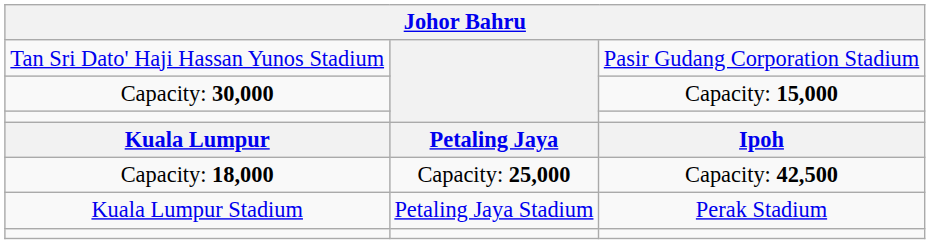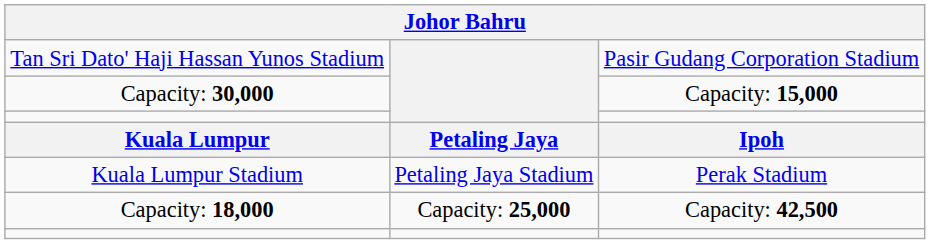 <table class="wikitable" style="text-align:center;margin:1em auto;">
 <tr>
 <th colspan="3"><strong><a href='#'>Johor Bahru</a></strong></th>
 </tr>
 <tr>
 <td><a href='#'>Tan Sri Dato' Haji Hassan Yunos Stadium</a></td>
 <th rowspan="3" text-align="center"></th>
 <td><a href='#'>Pasir Gudang Corporation Stadium</a></td>
 </tr>
 <tr>
 <td>Capacity: <strong>30,000</strong></td>
 <td>Capacity: <strong>15,000</strong></td>
 </tr>
 <tr>
 <td></td>
 <td></td>
 </tr>
 <tr>
 <th><strong><a href='#'>Kuala Lumpur</a></strong></th>
 <th><strong><a href='#'>Petaling Jaya</a></strong></th>
 <th><strong><a href='#'>Ipoh</a></strong></th>
 </tr>
 <tr>
+<td><a href='#'>Kuala Lumpur Stadium</a></td>
+<td><a href='#'>Petaling Jaya Stadium</a></td>
+<td><a href='#'>Perak Stadium</a></td>
+</tr>
+<tr>
 <td>Capacity: <strong>18,000</strong></td>
 <td>Capacity: <strong>25,000</strong></td>
 <td>Capacity: <strong>42,500</strong></td>
-</tr>
-<tr>
-<td><a href='#'>Kuala Lumpur Stadium</a></td>
-<td><a href='#'>Petaling Jaya Stadium</a></td>
-<td><a href='#'>Perak Stadium</a></td>
 </tr>
 <tr>
 <td></td>
 <td></td>
 <td></td>
 </tr>
 </table>
